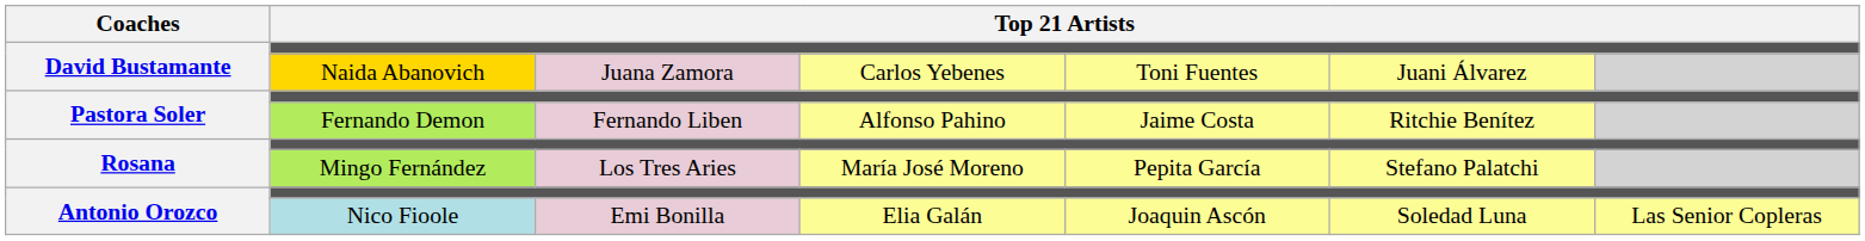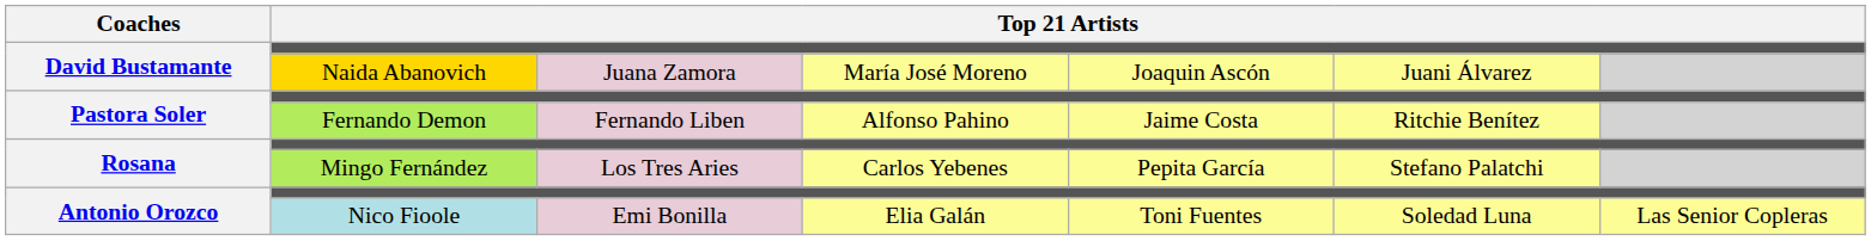 <table class="wikitable" style="text-align:center; width:100%">
 <tr>
 <th scope="col" style="width:14%">Coaches</th>
 <th colspan="6">Top 21 Artists</th>
 </tr>
 <tr>
 <th rowspan="2"><a href='#'>David Bustamante</a></th>
 <td colspan="6" style="background:#555"></td>
 </tr>
 <tr>
 <td style="background:gold; width:14%">Naida Abanovich</td>
 <td style="background:#E8CCD7">Juana Zamora</td>
-<td style="background:#FDFD96">Carlos Yebenes</td>
-<td style="background:#FDFD96; width:14%">Toni Fuentes</td>
+<td style="background:#FDFD96; width:14%">María José Moreno</td>
+<td style="background:#FDFD96">Joaquin Ascón</td>
 <td style="background:#FDFD96">Juani Álvarez</td>
 <td style="background:lightgrey; width:14%"></td>
 </tr>
 <tr>
 <th rowspan="2"><a href='#'>Pastora Soler</a></th>
 <td colspan="6" style="background:#555"></td>
 </tr>
 <tr>
 <td style="background:#B2EC5D">Fernando Demon</td>
 <td style="background:#E8CCD7; width:14%">Fernando Liben</td>
 <td style="background:#FDFD96">Alfonso Pahino</td>
 <td style="background:#FDFD96">Jaime Costa</td>
 <td style="background:#FDFD96">Ritchie Benítez</td>
 <td style="background:lightgrey"></td>
 </tr>
 <tr>
 <th rowspan="2"><a href='#'>Rosana</a></th>
 <td colspan="6" style="background:#555"></td>
 </tr>
 <tr>
 <td style="background:#B2EC5D">Mingo Fernández</td>
 <td style="background:#E8CCD7">Los Tres Aries</td>
-<td style="background:#FDFD96; width:14%">María José Moreno</td>
+<td style="background:#FDFD96">Carlos Yebenes</td>
 <td style="background:#FDFD96">Pepita García</td>
 <td style="background:#FDFD96">Stefano Palatchi</td>
 <td style="background:lightgrey"></td>
 </tr>
 <tr>
 <th rowspan="2"><a href='#'>Antonio Orozco</a></th>
 <td colspan="6" style="background:#555"></td>
 </tr>
 <tr>
 <td style="background:#B0E0E6">Nico Fioole</td>
 <td style="background:#E8CCD7">Emi Bonilla</td>
 <td style="background:#FDFD96">Elia Galán</td>
-<td style="background:#FDFD96">Joaquin Ascón</td>
+<td style="background:#FDFD96; width:14%">Toni Fuentes</td>
 <td style="background:#FDFD96; width:14%">Soledad Luna</td>
 <td style="background:#FDFD96">Las Senior Copleras</td>
 </tr>
 </table>
